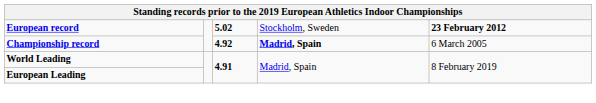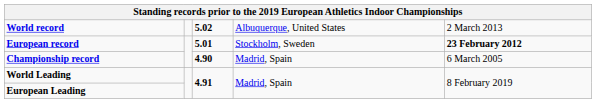 <table class="wikitable" width=75%>
 <tr>
 <th colspan="5">Standing records prior to the 2019 European Athletics Indoor Championships</th>
 </tr>
 <tr>
+<td><strong><a href='#'>World record</a></strong></td>
+<td></td>
+<td><strong>5.02</strong></td>
+<td><a href='#'>Albuquerque</a>, United States</td>
+<td>2 March 2013</td>
+</tr>
+<tr>
 <td><strong><a href='#'>European record</a></strong></td>
 <td rowspan=2></td>
-<td><strong>5.02</strong></td>
+<td><strong>5.01</strong></td>
 <td><a href='#'>Stockholm</a>, Sweden</td>
 <td><strong>23 February 2012</strong></td>
 </tr>
 <tr>
 <td><strong><a href='#'>Championship record</a></strong></td>
-<td><strong>4.92</strong></td>
-<td><strong><a href='#'>Madrid</a>, Spain</strong></td>
+<td><strong>4.90</strong></td>
+<td><a href='#'>Madrid</a>, Spain</td>
 <td>6 March 2005</td>
 </tr>
 <tr>
 <td><strong>World Leading</strong></td>
 <td rowspan=2></td>
 <td rowspan=2><strong>4.91</strong></td>
 <td rowspan=2><a href='#'>Madrid</a>, Spain</td>
 <td rowspan=2>8 February 2019</td>
 </tr>
 <tr>
 <td><strong>European Leading</strong></td>
 </tr>
 </table>
